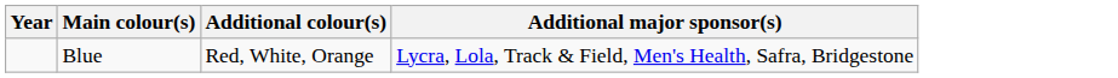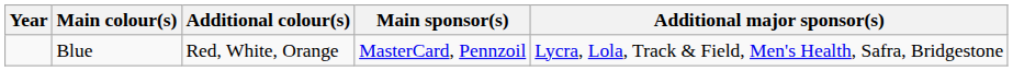 <table class="wikitable">
 <tr>
 <th>Year</th>
 <th>Main colour(s)</th>
 <th>Additional colour(s)</th>
+<th>Main sponsor(s)</th>
 <th>Additional major sponsor(s)</th>
 </tr>
 <tr>
 <td></td>
 <td>Blue</td>
 <td>Red, White, Orange</td>
+<td><a href='#'>MasterCard</a>, <a href='#'>Pennzoil</a></td>
 <td><a href='#'>Lycra</a>, <a href='#'>Lola</a>, Track & Field, <a href='#'>Men's Health</a>, Safra, Bridgestone</td>
 </tr>
 </table>
